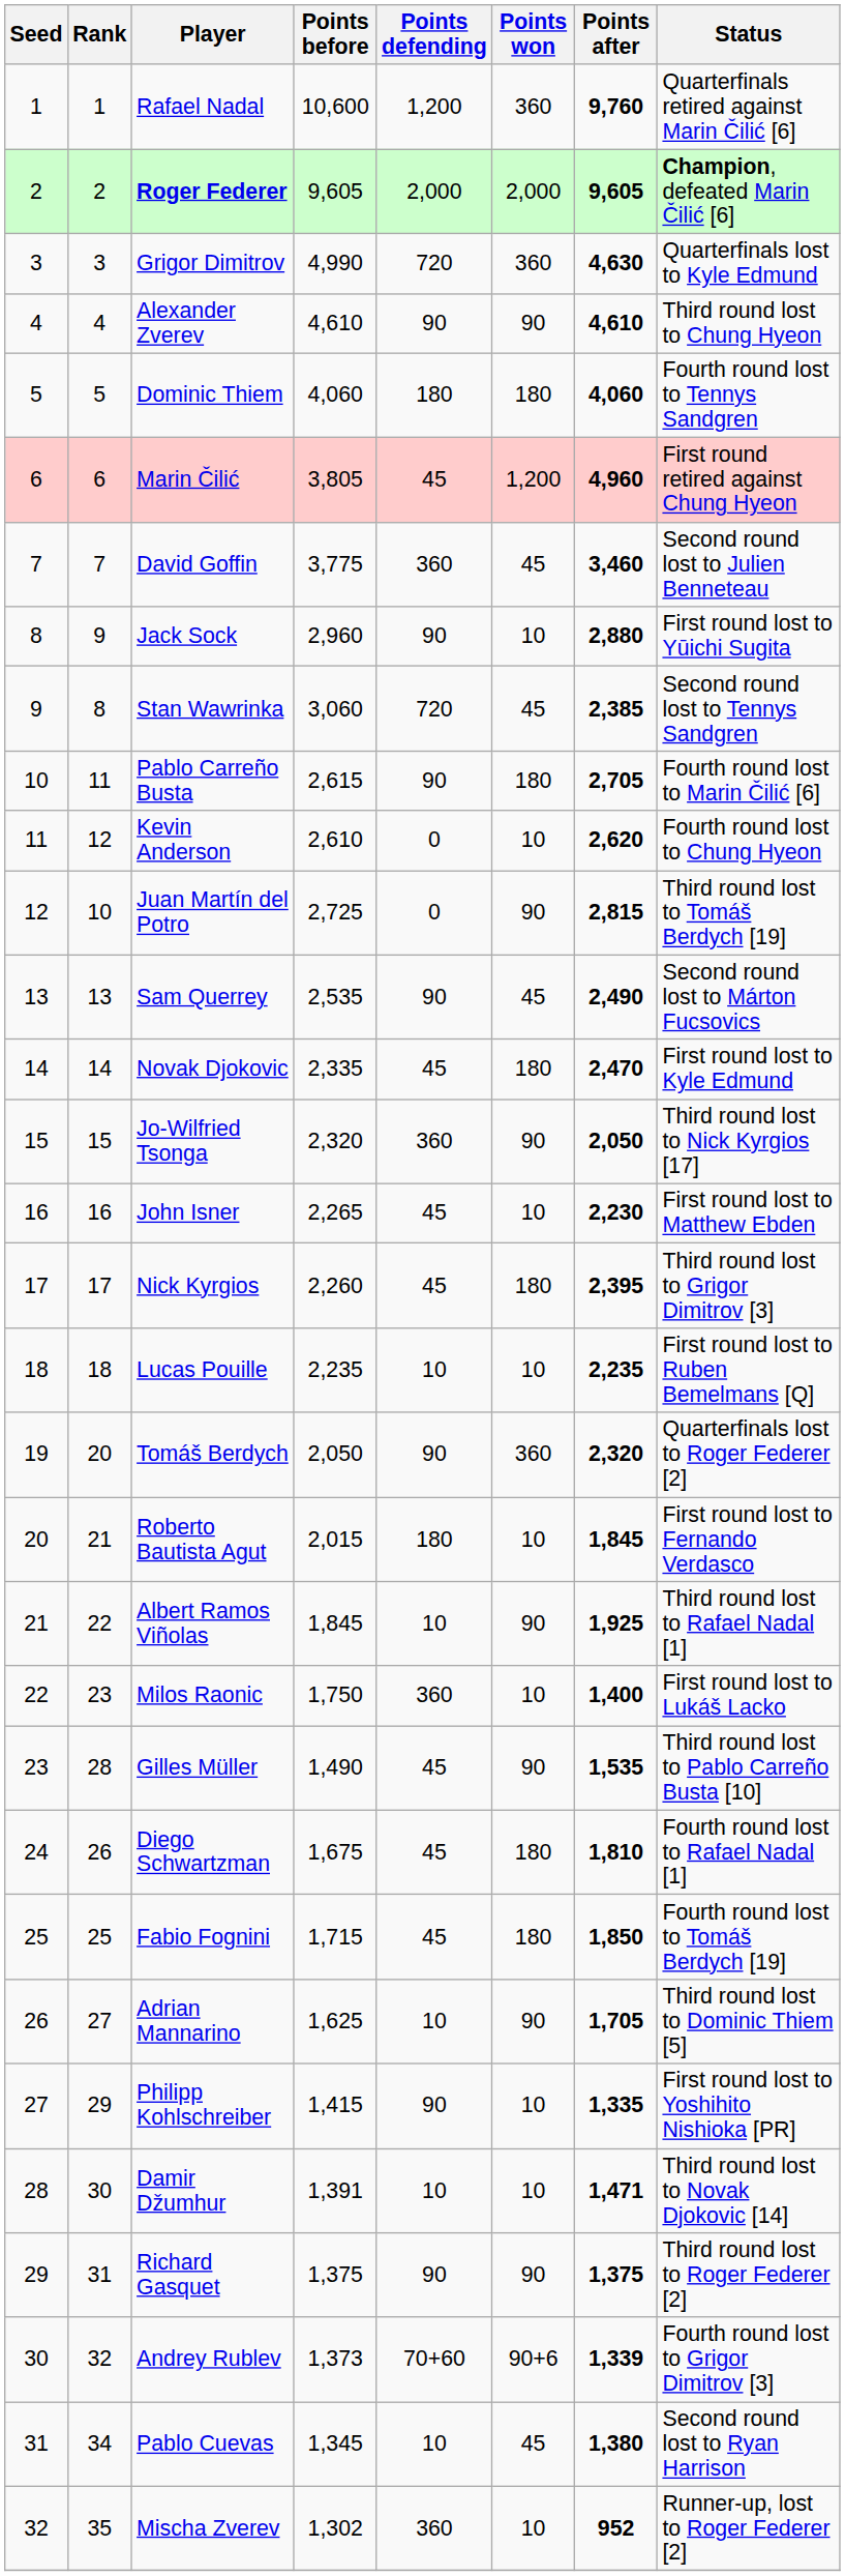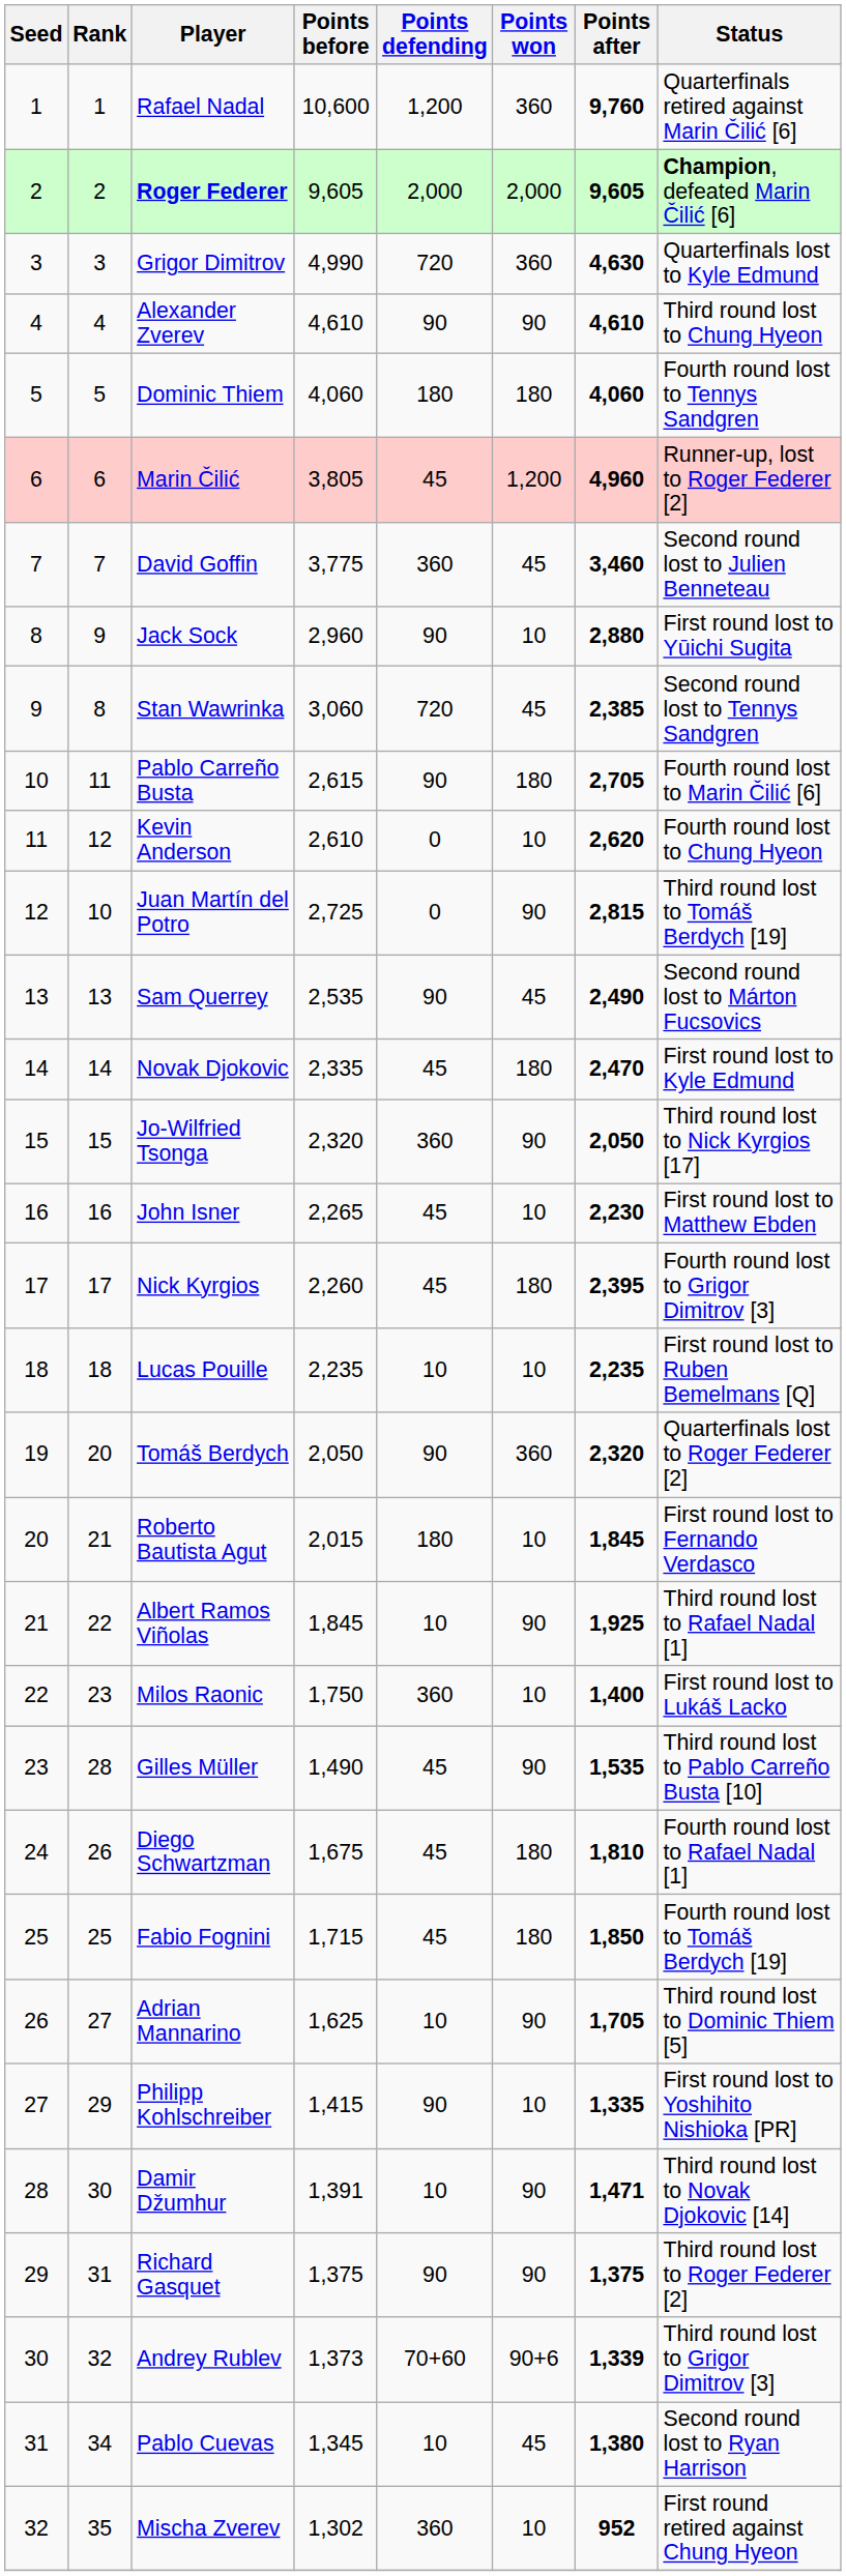 <table class="wikitable sortable">
 <tr>
 <th style="width:30px;">Seed</th>
 <th style="width:30px;">Rank</th>
 <th style="width:185px;">Player</th>
 <th style="width:75px;">Points before</th>
 <th style="width:75px;"><a href='#'>Points defending</a></th>
 <th style="width:75px;"><a href='#'>Points won</a></th>
 <th style="width:75px;">Points after</th>
 <th style="width:320px;">Status</th>
 </tr>
 <tr>
 <td style="text-align:center;">1</td>
 <td style="text-align:center;">1</td>
 <td> <a href='#'>Rafael Nadal</a></td>
 <td style="text-align:center;">10,600</td>
 <td style="text-align:center;">1,200</td>
 <td style="text-align:center;">360</td>
 <td style="text-align:center;"><strong>9,760</strong></td>
 <td>Quarterfinals retired against  <a href='#'>Marin Čilić</a> [6]</td>
 </tr>
 <tr style="background:#cfc;">
 <td style="text-align:center;">2</td>
 <td style="text-align:center;">2</td>
 <td> <strong><a href='#'>Roger Federer</a></strong></td>
 <td style="text-align:center;">9,605</td>
 <td style="text-align:center;">2,000</td>
 <td style="text-align:center;">2,000</td>
 <td style="text-align:center;"><strong>9,605</strong></td>
 <td><strong>Champion</strong>, defeated  <a href='#'>Marin Čilić</a> [6]</td>
 </tr>
 <tr>
 <td style="text-align:center;">3</td>
 <td style="text-align:center;">3</td>
 <td> <a href='#'>Grigor Dimitrov</a></td>
 <td style="text-align:center;">4,990</td>
 <td style="text-align:center;">720</td>
 <td style="text-align:center;">360</td>
 <td style="text-align:center;"><strong>4,630</strong></td>
 <td>Quarterfinals lost to  <a href='#'>Kyle Edmund</a></td>
 </tr>
 <tr>
 <td style="text-align:center;">4</td>
 <td style="text-align:center;">4</td>
 <td> <a href='#'>Alexander Zverev</a></td>
 <td style="text-align:center;">4,610</td>
 <td style="text-align:center;">90</td>
 <td style="text-align:center;">90</td>
 <td style="text-align:center;"><strong>4,610</strong></td>
 <td>Third round lost to  <a href='#'>Chung Hyeon</a></td>
 </tr>
 <tr>
 <td style="text-align:center;">5</td>
 <td style="text-align:center;">5</td>
 <td> <a href='#'>Dominic Thiem</a></td>
 <td style="text-align:center;">4,060</td>
 <td style="text-align:center;">180</td>
 <td style="text-align:center;">180</td>
 <td style="text-align:center;"><strong>4,060</strong></td>
 <td>Fourth round lost to  <a href='#'>Tennys Sandgren</a></td>
 </tr>
 <tr style="background:#fcc;">
 <td style="text-align:center;">6</td>
 <td style="text-align:center;">6</td>
 <td> <a href='#'>Marin Čilić</a></td>
 <td style="text-align:center;">3,805</td>
 <td style="text-align:center;">45</td>
 <td style="text-align:center;">1,200</td>
 <td style="text-align:center;"><strong>4,960</strong></td>
-<td>First round retired against  <a href='#'>Chung Hyeon</a></td>
+<td>Runner-up, lost to  <a href='#'>Roger Federer</a> [2]</td>
 </tr>
 <tr>
 <td style="text-align:center;">7</td>
 <td style="text-align:center;">7</td>
 <td> <a href='#'>David Goffin</a></td>
 <td style="text-align:center;">3,775</td>
 <td style="text-align:center;">360</td>
 <td style="text-align:center;">45</td>
 <td style="text-align:center;"><strong>3,460</strong></td>
 <td>Second round lost to  <a href='#'>Julien Benneteau</a></td>
 </tr>
 <tr>
 <td style="text-align:center;">8</td>
 <td style="text-align:center;">9</td>
 <td> <a href='#'>Jack Sock</a></td>
 <td style="text-align:center;">2,960</td>
 <td style="text-align:center;">90</td>
 <td style="text-align:center;">10</td>
 <td style="text-align:center;"><strong>2,880</strong></td>
 <td>First round lost to  <a href='#'>Yūichi Sugita</a></td>
 </tr>
 <tr>
 <td style="text-align:center;">9</td>
 <td style="text-align:center;">8</td>
 <td> <a href='#'>Stan Wawrinka</a></td>
 <td style="text-align:center;">3,060</td>
 <td style="text-align:center;">720</td>
 <td style="text-align:center;">45</td>
 <td style="text-align:center;"><strong>2,385</strong></td>
 <td>Second round lost to  <a href='#'>Tennys Sandgren</a></td>
 </tr>
 <tr>
 <td style="text-align:center;">10</td>
 <td style="text-align:center;">11</td>
 <td> <a href='#'>Pablo Carreño Busta</a></td>
 <td style="text-align:center;">2,615</td>
 <td style="text-align:center;">90</td>
 <td style="text-align:center;">180</td>
 <td style="text-align:center;"><strong>2,705</strong></td>
 <td>Fourth round lost to  <a href='#'>Marin Čilić</a> [6]</td>
 </tr>
 <tr>
 <td style="text-align:center;">11</td>
 <td style="text-align:center;">12</td>
 <td> <a href='#'>Kevin Anderson</a></td>
 <td style="text-align:center;">2,610</td>
 <td style="text-align:center;">0</td>
 <td style="text-align:center;">10</td>
 <td style="text-align:center;"><strong>2,620</strong></td>
 <td>Fourth round lost to  <a href='#'>Chung Hyeon</a></td>
 </tr>
 <tr>
 <td style="text-align:center;">12</td>
 <td style="text-align:center;">10</td>
 <td> <a href='#'>Juan Martín del Potro</a></td>
 <td style="text-align:center;">2,725</td>
 <td style="text-align:center;">0</td>
 <td style="text-align:center;">90</td>
 <td style="text-align:center;"><strong>2,815</strong></td>
 <td>Third round lost to  <a href='#'>Tomáš Berdych</a> [19]</td>
 </tr>
 <tr>
 <td style="text-align:center;">13</td>
 <td style="text-align:center;">13</td>
 <td> <a href='#'>Sam Querrey</a></td>
 <td style="text-align:center;">2,535</td>
 <td style="text-align:center;">90</td>
 <td style="text-align:center;">45</td>
 <td style="text-align:center;"><strong>2,490</strong></td>
 <td>Second round lost to  <a href='#'>Márton Fucsovics</a></td>
 </tr>
 <tr>
 <td style="text-align:center;">14</td>
 <td style="text-align:center;">14</td>
 <td> <a href='#'>Novak Djokovic</a></td>
 <td style="text-align:center;">2,335</td>
 <td style="text-align:center;">45</td>
 <td style="text-align:center;">180</td>
 <td style="text-align:center;"><strong>2,470</strong></td>
 <td>First round lost to  <a href='#'>Kyle Edmund</a></td>
 </tr>
 <tr>
 <td style="text-align:center;">15</td>
 <td style="text-align:center;">15</td>
 <td> <a href='#'>Jo-Wilfried Tsonga</a></td>
 <td style="text-align:center;">2,320</td>
 <td style="text-align:center;">360</td>
 <td style="text-align:center;">90</td>
 <td style="text-align:center;"><strong>2,050</strong></td>
 <td>Third round lost to  <a href='#'>Nick Kyrgios</a> [17]</td>
 </tr>
 <tr>
 <td style="text-align:center;">16</td>
 <td style="text-align:center;">16</td>
 <td> <a href='#'>John Isner</a></td>
 <td style="text-align:center;">2,265</td>
 <td style="text-align:center;">45</td>
 <td style="text-align:center;">10</td>
 <td style="text-align:center;"><strong>2,230</strong></td>
 <td>First round lost to  <a href='#'>Matthew Ebden</a></td>
 </tr>
 <tr>
 <td style="text-align:center;">17</td>
 <td style="text-align:center;">17</td>
 <td> <a href='#'>Nick Kyrgios</a></td>
 <td style="text-align:center;">2,260</td>
 <td style="text-align:center;">45</td>
 <td style="text-align:center;">180</td>
 <td style="text-align:center;"><strong>2,395</strong></td>
-<td>Third round lost to  <a href='#'>Grigor Dimitrov</a> [3]</td>
+<td>Fourth round lost to  <a href='#'>Grigor Dimitrov</a> [3]</td>
 </tr>
 <tr>
 <td style="text-align:center;">18</td>
 <td style="text-align:center;">18</td>
 <td> <a href='#'>Lucas Pouille</a></td>
 <td style="text-align:center;">2,235</td>
 <td style="text-align:center;">10</td>
 <td style="text-align:center;">10</td>
 <td style="text-align:center;"><strong>2,235</strong></td>
 <td>First round lost to  <a href='#'>Ruben Bemelmans</a> [Q]</td>
 </tr>
 <tr>
 <td style="text-align:center;">19</td>
 <td style="text-align:center;">20</td>
 <td> <a href='#'>Tomáš Berdych</a></td>
 <td style="text-align:center;">2,050</td>
 <td style="text-align:center;">90</td>
 <td style="text-align:center;">360</td>
 <td style="text-align:center;"><strong>2,320</strong></td>
 <td>Quarterfinals lost to  <a href='#'>Roger Federer</a> [2]</td>
 </tr>
 <tr>
 <td style="text-align:center;">20</td>
 <td style="text-align:center;">21</td>
 <td> <a href='#'>Roberto Bautista Agut</a></td>
 <td style="text-align:center;">2,015</td>
 <td style="text-align:center;">180</td>
 <td style="text-align:center;">10</td>
 <td style="text-align:center;"><strong>1,845</strong></td>
 <td>First round lost to  <a href='#'>Fernando Verdasco</a></td>
 </tr>
 <tr>
 <td style="text-align:center;">21</td>
 <td style="text-align:center;">22</td>
 <td> <a href='#'>Albert Ramos Viñolas</a></td>
 <td style="text-align:center;">1,845</td>
 <td style="text-align:center;">10</td>
 <td style="text-align:center;">90</td>
 <td style="text-align:center;"><strong>1,925</strong></td>
 <td>Third round lost to  <a href='#'>Rafael Nadal</a> [1]</td>
 </tr>
 <tr>
 <td style="text-align:center;">22</td>
 <td style="text-align:center;">23</td>
 <td> <a href='#'>Milos Raonic</a></td>
 <td style="text-align:center;">1,750</td>
 <td style="text-align:center;">360</td>
 <td style="text-align:center;">10</td>
 <td style="text-align:center;"><strong>1,400</strong></td>
 <td>First round lost to  <a href='#'>Lukáš Lacko</a></td>
 </tr>
 <tr>
 <td style="text-align:center;">23</td>
 <td style="text-align:center;">28</td>
 <td> <a href='#'>Gilles Müller</a></td>
 <td style="text-align:center;">1,490</td>
 <td style="text-align:center;">45</td>
 <td style="text-align:center;">90</td>
 <td style="text-align:center;"><strong>1,535</strong></td>
 <td>Third round lost to  <a href='#'>Pablo Carreño Busta</a> [10]</td>
 </tr>
 <tr>
 <td style="text-align:center;">24</td>
 <td style="text-align:center;">26</td>
 <td> <a href='#'>Diego Schwartzman</a></td>
 <td style="text-align:center;">1,675</td>
 <td style="text-align:center;">45</td>
 <td style="text-align:center;">180</td>
 <td style="text-align:center;"><strong>1,810</strong></td>
 <td>Fourth round lost to  <a href='#'>Rafael Nadal</a> [1]</td>
 </tr>
 <tr>
 <td style="text-align:center;">25</td>
 <td style="text-align:center;">25</td>
 <td> <a href='#'>Fabio Fognini</a></td>
 <td style="text-align:center;">1,715</td>
 <td style="text-align:center;">45</td>
 <td style="text-align:center;">180</td>
 <td style="text-align:center;"><strong>1,850</strong></td>
 <td>Fourth round lost to  <a href='#'>Tomáš Berdych</a> [19]</td>
 </tr>
 <tr>
 <td style="text-align:center;">26</td>
 <td style="text-align:center;">27</td>
 <td> <a href='#'>Adrian Mannarino</a></td>
 <td style="text-align:center;">1,625</td>
 <td style="text-align:center;">10</td>
 <td style="text-align:center;">90</td>
 <td style="text-align:center;"><strong>1,705</strong></td>
 <td>Third round lost to  <a href='#'>Dominic Thiem</a> [5]</td>
 </tr>
 <tr>
 <td style="text-align:center;">27</td>
 <td style="text-align:center;">29</td>
 <td> <a href='#'>Philipp Kohlschreiber</a></td>
 <td style="text-align:center;">1,415</td>
 <td style="text-align:center;">90</td>
 <td style="text-align:center;">10</td>
 <td style="text-align:center;"><strong>1,335</strong></td>
 <td>First round lost to  <a href='#'>Yoshihito Nishioka</a> [PR]</td>
 </tr>
 <tr>
 <td style="text-align:center;">28</td>
 <td style="text-align:center;">30</td>
 <td> <a href='#'>Damir Džumhur</a></td>
 <td style="text-align:center;">1,391</td>
 <td style="text-align:center;">10</td>
-<td style="text-align:center;">10</td>
+<td style="text-align:center;">90</td>
 <td style="text-align:center;"><strong>1,471</strong></td>
 <td>Third round lost to  <a href='#'>Novak Djokovic</a> [14]</td>
 </tr>
 <tr>
 <td style="text-align:center;">29</td>
 <td style="text-align:center;">31</td>
 <td> <a href='#'>Richard Gasquet</a></td>
 <td style="text-align:center;">1,375</td>
 <td style="text-align:center;">90</td>
 <td style="text-align:center;">90</td>
 <td style="text-align:center;"><strong>1,375</strong></td>
 <td>Third round lost to  <a href='#'>Roger Federer</a> [2]</td>
 </tr>
 <tr>
 <td style="text-align:center;">30</td>
 <td style="text-align:center;">32</td>
 <td> <a href='#'>Andrey Rublev</a></td>
 <td style="text-align:center;">1,373</td>
 <td style="text-align:center;">70+60</td>
 <td style="text-align:center;">90+6</td>
 <td style="text-align:center;"><strong>1,339</strong></td>
-<td>Fourth round lost to  <a href='#'>Grigor Dimitrov</a> [3]</td>
+<td>Third round lost to  <a href='#'>Grigor Dimitrov</a> [3]</td>
 </tr>
 <tr>
 <td style="text-align:center;">31</td>
 <td style="text-align:center;">34</td>
 <td> <a href='#'>Pablo Cuevas</a></td>
 <td style="text-align:center;">1,345</td>
 <td style="text-align:center;">10</td>
 <td style="text-align:center;">45</td>
 <td style="text-align:center;"><strong>1,380</strong></td>
 <td>Second round lost to  <a href='#'>Ryan Harrison</a></td>
 </tr>
 <tr>
 <td style="text-align:center;">32</td>
 <td style="text-align:center;">35</td>
 <td> <a href='#'>Mischa Zverev</a></td>
 <td style="text-align:center;">1,302</td>
 <td style="text-align:center;">360</td>
 <td style="text-align:center;">10</td>
 <td style="text-align:center;"><strong>952</strong></td>
-<td>Runner-up, lost to  <a href='#'>Roger Federer</a> [2]</td>
+<td>First round retired against  <a href='#'>Chung Hyeon</a></td>
 </tr>
 <tr>
 </tr>
 </table>
